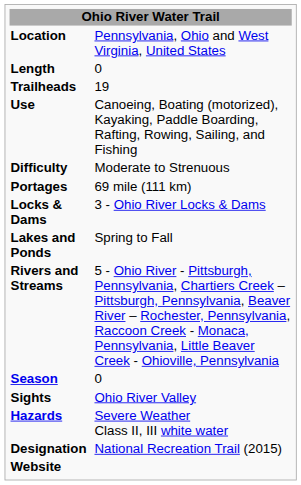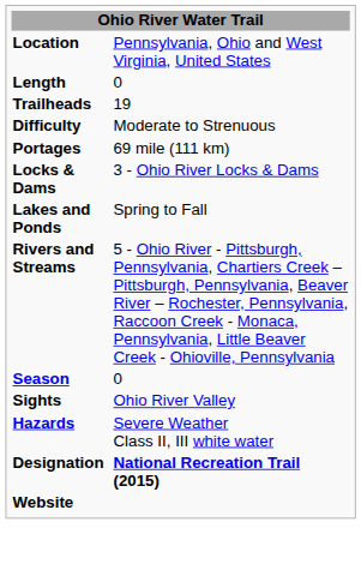 <table class="infobox" style="width: 22em;">
 <tr>
 <th style="background-color: DarkGray" colspan="2">Ohio River Water Trail</th>
 </tr>
 <tr>
 <td><strong>Location</strong></td>
 <td><a href='#'>Pennsylvania</a>, <a href='#'>Ohio</a> and <a href='#'>West Virginia</a>, <a href='#'>United States</a></td>
 </tr>
 <tr>
 <td><strong>Length</strong></td>
 <td>0</td>
 </tr>
 <tr>
 <td><strong>Trailheads</strong></td>
 <td>19</td>
-</tr>
-<tr>
-<td><strong>Use</strong></td>
-<td>Canoeing, Boating (motorized), Kayaking, Paddle Boarding, Rafting, Rowing, Sailing, and Fishing</td>
 </tr>
 <tr>
 <td><strong>Difficulty</strong></td>
 <td>Moderate to Strenuous</td>
 </tr>
 <tr>
 <td><strong>Portages </strong></td>
 <td>69 mile (111 km)</td>
 </tr>
 <tr>
 <td><strong>Locks & Dams</strong></td>
 <td>3 - <a href='#'>Ohio River Locks & Dams</a></td>
 </tr>
 <tr>
 <td><strong>Lakes and Ponds</strong></td>
 <td>Spring to Fall</td>
 </tr>
 <tr>
 <td><strong>Rivers and Streams</strong></td>
 <td>5 - <a href='#'>Ohio River</a> - <a href='#'>Pittsburgh, Pennsylvania</a>, <a href='#'>Chartiers Creek</a> – <a href='#'>Pittsburgh, Pennsylvania</a>, <a href='#'>Beaver River</a> – <a href='#'>Rochester, Pennsylvania</a>, <a href='#'>Raccoon Creek</a> - <a href='#'>Monaca, Pennsylvania</a>, <a href='#'>Little Beaver Creek</a> - <a href='#'>Ohioville, Pennsylvania</a></td>
 </tr>
 <tr>
 <td><strong><a href='#'>Season</a></strong></td>
 <td>0</td>
 </tr>
 <tr>
 <td><strong>Sights</strong></td>
 <td><a href='#'>Ohio River Valley</a></td>
 </tr>
 <tr>
 <td><strong><a href='#'>Hazards</a></strong></td>
 <td><a href='#'>Severe Weather</a><br>Class II, III <a href='#'>white water</a></td>
 </tr>
 <tr>
 <td><strong>Designation</strong></td>
-<td><a href='#'>National Recreation Trail</a> (2015) </td>
+<td><strong><a href='#'>National Recreation Trail</a> (2015) </strong></td>
 </tr>
 <tr>
 <td><strong>Website</strong></td>
 <td></td>
 </tr>
 </table>
